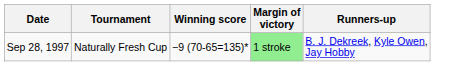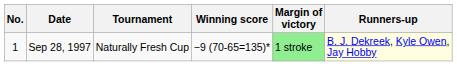 <table class="wikitable" style="font-size:95%;">
 <tr>
+<th>No.</th>
 <th>Date</th>
 <th>Tournament</th>
 <th>Winning score</th>
 <th>Margin of<br>victory</th>
 <th>Runners-up</th>
 </tr>
 <tr>
+<td align=center>1</td>
 <td align=right>Sep 28, 1997</td>
 <td>Naturally Fresh Cup</td>
 <td>−9 (70-65=135)*</td>
 <td style="background: lightgreen;">1 stroke</td>
-<td> <a href='#'>B. J. Dekreek</a>,  <a href='#'>Kyle Owen</a>,<br> <a href='#'>Jay Hobby</a></td>
+<td style="background: lightyellow;"> <a href='#'>B. J. Dekreek</a>,  <a href='#'>Kyle Owen</a>,<br> <a href='#'>Jay Hobby</a></td>
 </tr>
 </table>
